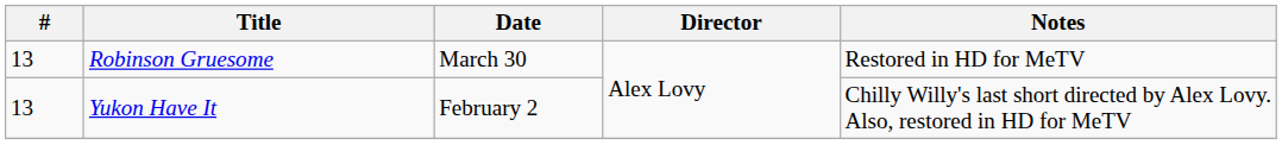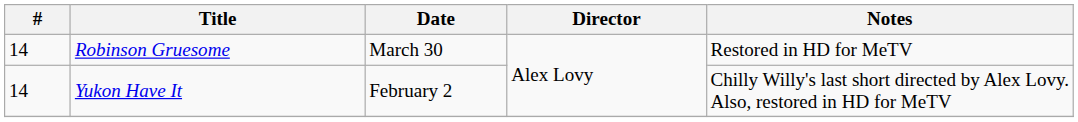 <table class="wikitable">
 <tr>
 <th style="width:3em">#</th>
 <th style="width:15em">Title</th>
 <th style="width:7em">Date</th>
 <th style="width:10em">Director</th>
 <th>Notes</th>
 </tr>
 <tr>
-<td>13</td>
+<td>14</td>
 <td><em><a href='#'>Robinson Gruesome</a></em></td>
 <td>March 30</td>
 <td rowspan=2>Alex Lovy</td>
 <td>Restored in HD for MeTV</td>
 </tr>
 <tr>
-<td>13</td>
+<td>14</td>
 <td><em><a href='#'>Yukon Have It</a></em></td>
 <td>February 2</td>
 <td>Chilly Willy's last short directed by Alex Lovy.<br>Also, restored in HD for MeTV</td>
 </tr>
 <tr>
 </tr>
 </table>
